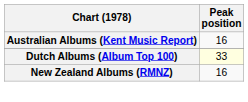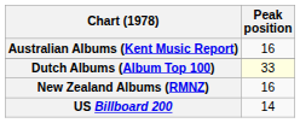 <table class="wikitable sortable plainrowheaders" style="text-align:center">
 <tr>
 <th scope="col">Chart (1978)</th>
 <th scope="col">Peak<br> position</th>
 </tr>
 <tr>
 <th scope="row">Australian Albums (<a href='#'>Kent Music Report</a>)</th>
 <td>16</td>
 </tr>
 <tr>
 </tr>
 <tr>
 <th scope="row">Dutch Albums (<a href='#'>Album Top 100</a>)</th>
 <td style="background: lightyellow;">33</td>
 </tr>
 <tr>
 <th scope="row">New Zealand Albums (<a href='#'>RMNZ</a>)</th>
 <td>16</td>
 </tr>
+<tr>
+<th scope="row">US <em><a href='#'>Billboard 200</a></em></th>
+<td>14</td>
+</tr>
 </table>
